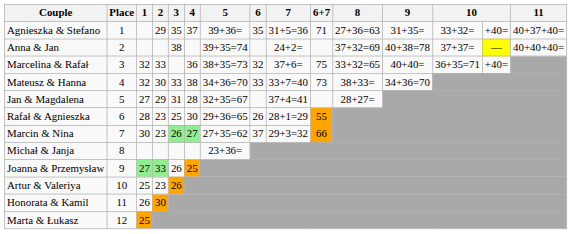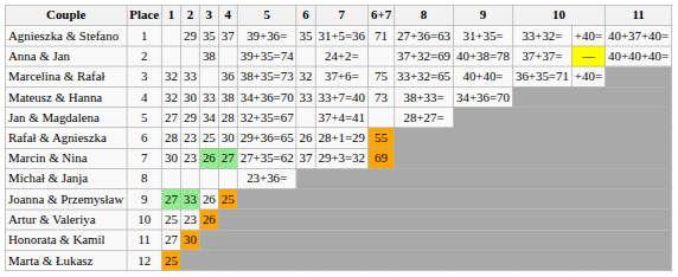 <table class="wikitable sortable" style="margin:auto;text-align:center;">
 <tr>
 <th>Couple</th>
 <th>Place</th>
 <th>1</th>
 <th>2</th>
 <th>3</th>
 <th>4</th>
 <th>5</th>
 <th>6</th>
 <th>7</th>
 <th>6+7</th>
 <th>8</th>
 <th>9</th>
 <th colspan=2>10</th>
 <th>11</th>
 </tr>
 <tr>
 <td style="text-align:left;">Agnieszka & Stefano</td>
 <td>1</td>
 <td></td>
 <td>29</td>
 <td>35</td>
 <td>37</td>
 <td> 39+36=</td>
 <td>35</td>
 <td> 31+5=36</td>
 <td>71</td>
 <td> 27+36=63</td>
 <td> 31+35=</td>
 <td> 33+32=</td>
 <td>+40=</td>
 <td>40+37+40=</td>
 </tr>
 <tr>
 <td style="text-align:left;">Anna & Jan</td>
 <td>2</td>
 <td></td>
 <td></td>
 <td>38</td>
 <td></td>
 <td> 39+35=74</td>
 <td></td>
 <td> 24+2=</td>
 <td></td>
 <td> 37+32=69</td>
 <td> 40+38=78</td>
 <td>37+37=</td>
 <td style="background:yellow;">—</td>
 <td>40+40+40=</td>
 </tr>
 <tr>
 <td style="text-align:left;">Marcelina & Rafał</td>
 <td>3</td>
 <td>32</td>
 <td>33</td>
 <td></td>
 <td>36</td>
 <td> 38+35=73</td>
 <td>32</td>
 <td> 37+6=</td>
 <td>75</td>
 <td>33+32=65</td>
 <td> 40+40=</td>
 <td> 36+35=71</td>
 <td>+40=</td>
 <td style="background:darkgray;" colspan="2"></td>
 </tr>
 <tr>
 <td style="text-align:left;">Mateusz & Hanna</td>
 <td>4</td>
 <td>32</td>
 <td>30</td>
 <td>33</td>
 <td>38</td>
 <td> 34+36=70</td>
 <td>33</td>
 <td> 33+7=40</td>
 <td>73</td>
 <td> 38+33=</td>
 <td>34+36=70</td>
 <td style="background:darkgray;" colspan="3"></td>
 </tr>
 <tr>
 <td style="text-align:left;">Jan & Magdalena</td>
 <td>5</td>
 <td>27</td>
 <td>29</td>
-<td>31</td>
+<td>34</td>
 <td>28</td>
 <td> 32+35=67</td>
 <td></td>
 <td> 37+4=41</td>
 <td></td>
 <td>28+27=</td>
 <td style="background:darkgray;" colspan="4"></td>
 </tr>
 <tr>
 <td style="text-align:left;">Rafał & Agnieszka</td>
 <td>6</td>
 <td>28</td>
 <td>23</td>
 <td>25</td>
 <td>30</td>
 <td> 29+36=65</td>
 <td>26</td>
 <td> 28+1=29</td>
 <td style="background:orange;">55</td>
 <td style="background:darkgray;" colspan="5"></td>
 </tr>
 <tr>
 <td style="text-align:left;">Marcin & Nina</td>
 <td>7</td>
 <td>30</td>
 <td>23</td>
 <td style="background:lightgreen;">26</td>
 <td style="background:lightgreen;">27</td>
 <td> 27+35=62</td>
 <td>37</td>
 <td>29+3=32</td>
-<td style="background:orange;">66</td>
+<td style="background:orange;">69</td>
 <td style="background:darkgray;" colspan="5"></td>
 </tr>
 <tr>
 <td style="text-align:left;">Michał & Janja</td>
 <td>8</td>
 <td></td>
 <td></td>
 <td></td>
 <td></td>
 <td>23+36=</td>
 <td style="background:darkgray;" colspan="8"></td>
 </tr>
 <tr>
 <td style="text-align:left;">Joanna & Przemysław</td>
 <td>9</td>
 <td style="background:lightgreen;">27</td>
 <td style="background:lightgreen;">33</td>
 <td>26</td>
 <td style="background:orange;">25</td>
 <td style="background:darkgray;" colspan="9"></td>
 </tr>
 <tr>
 <td style="text-align:left;">Artur & Valeriya</td>
 <td>10</td>
 <td>25</td>
 <td>23</td>
 <td style="background:orange;">26</td>
 <td style="background:darkgray;" colspan="10"></td>
 </tr>
 <tr>
 <td style="text-align:left;">Honorata & Kamil</td>
 <td>11</td>
-<td>26</td>
+<td>27</td>
 <td style="background:orange;">30</td>
 <td style="background:darkgray;" colspan="11"></td>
 </tr>
 <tr>
 <td style="text-align:left;">Marta & Łukasz</td>
 <td>12</td>
 <td style="background:orange;">25</td>
 <td style="background:darkgray;" colspan="12"></td>
 </tr>
 </table>
